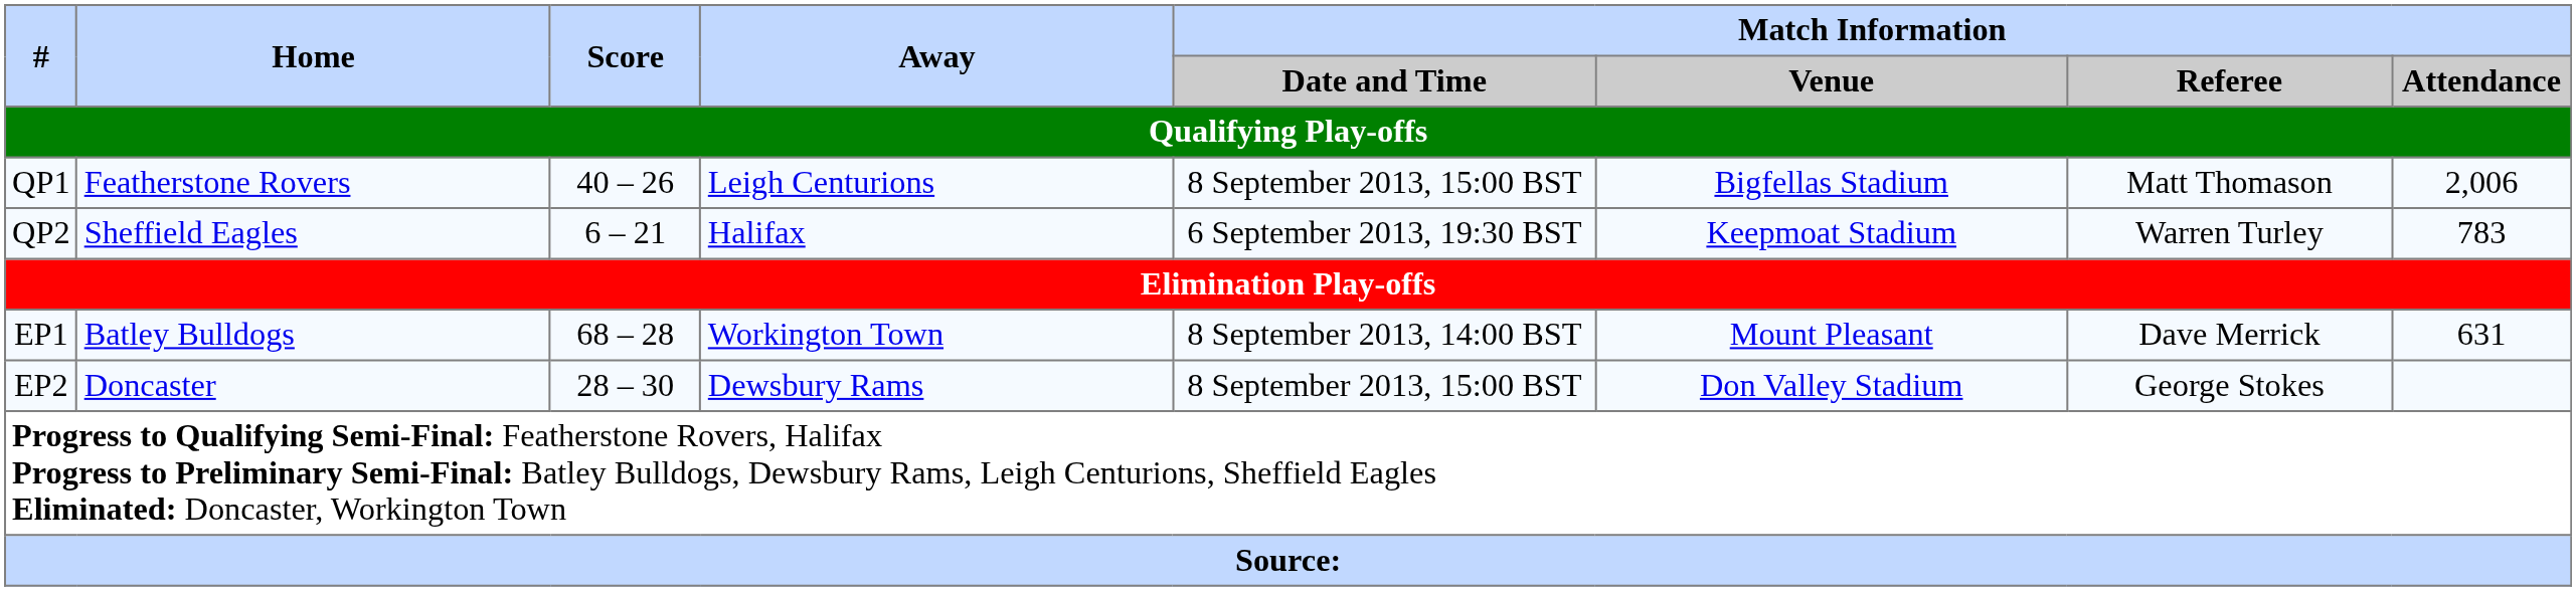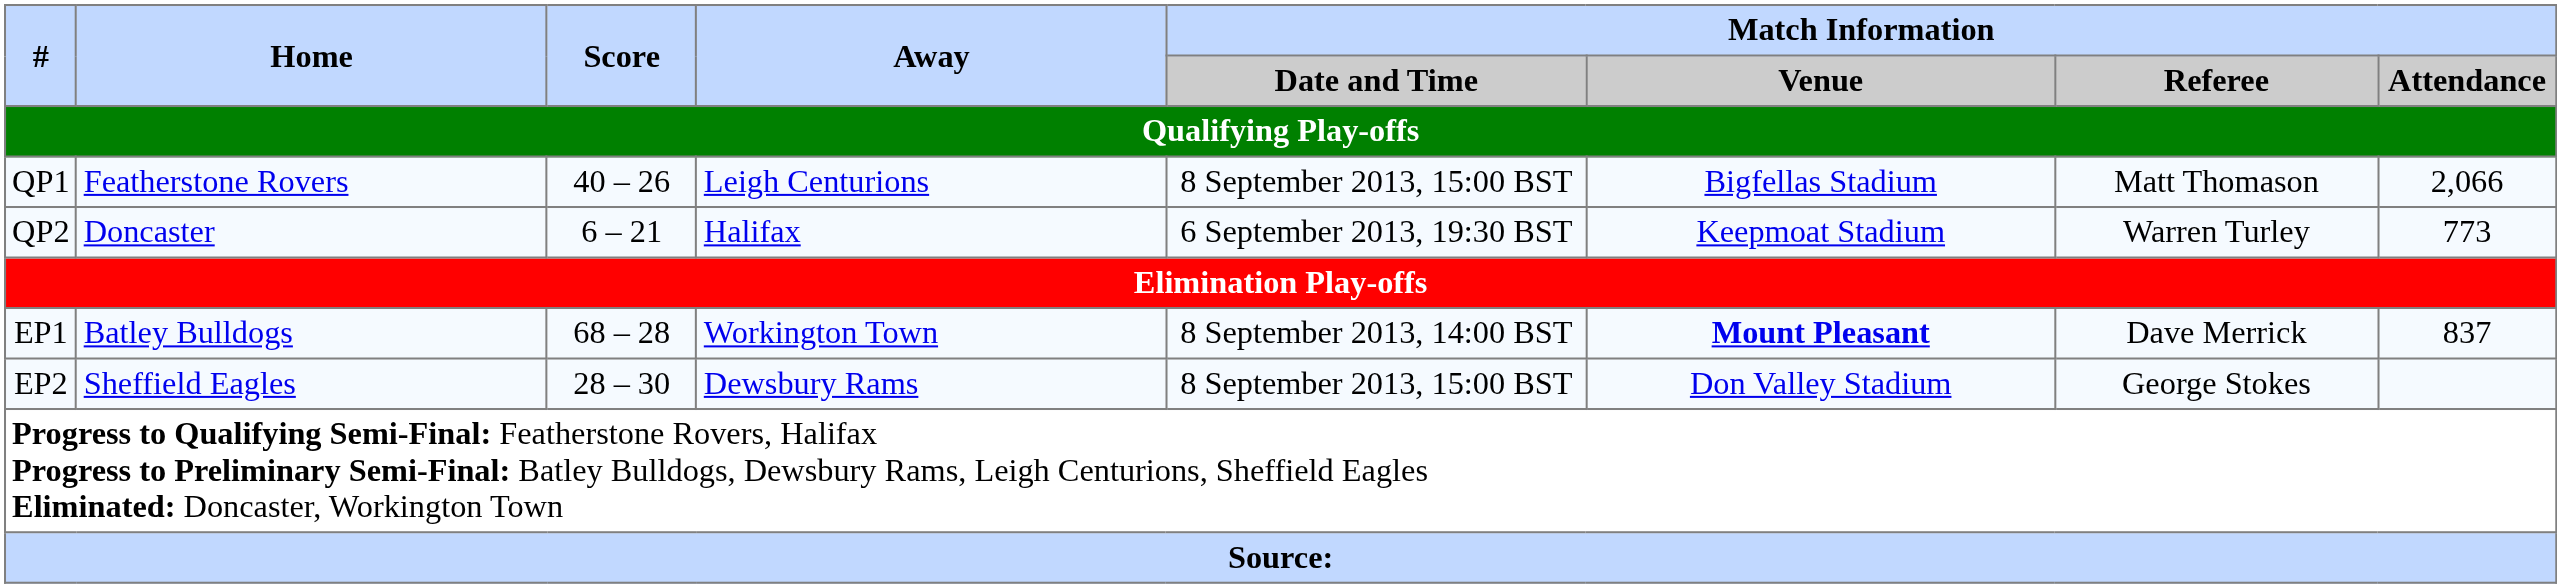 <table border=1 style="border-collapse:collapse; text-align:center;" cellpadding=3 cellspacing=0 width=100%>
 <tr bgcolor=#C1D8FF>
 <th rowspan=2>#</th>
 <th rowspan=2 width=19%>Home</th>
 <th rowspan=2 width=6%>Score</th>
 <th rowspan=2 width=19%>Away</th>
 <th colspan=6>Match Information</th>
 </tr>
 <tr bgcolor=#CCCCCC>
 <th width=17%>Date and Time</th>
 <th width=19%>Venue</th>
 <th width=13%>Referee</th>
 <th width=7%>Attendance</th>
 </tr>
 <tr>
 <td style="background:green; color:white" align=center colspan=9><strong>Qualifying Play-offs</strong></td>
 </tr>
 <tr bgcolor=#F5FAFF>
 <td>QP1</td>
 <td align=left> <a href='#'>Featherstone Rovers</a></td>
 <td>40 – 26</td>
 <td align=left> <a href='#'>Leigh Centurions</a></td>
 <td>8 September 2013, 15:00 BST</td>
 <td><a href='#'>Bigfellas Stadium</a></td>
 <td>Matt Thomason</td>
-<td>2,006</td>
+<td>2,066</td>
 </tr>
 <tr bgcolor=#F5FAFF>
 <td>QP2</td>
-<td align=left> <a href='#'>Sheffield Eagles</a></td>
+<td align=left> <a href='#'>Doncaster</a></td>
 <td>6 – 21</td>
 <td align=left> <a href='#'>Halifax</a></td>
 <td>6 September 2013, 19:30 BST</td>
 <td><a href='#'>Keepmoat Stadium</a></td>
 <td>Warren Turley</td>
-<td>783</td>
+<td>773</td>
 </tr>
 <tr>
 <td style="background:red; color:white" align=center colspan=9><strong>Elimination Play-offs</strong></td>
 </tr>
 <tr bgcolor=#F5FAFF>
 <td>EP1</td>
 <td align=left> <a href='#'>Batley Bulldogs</a></td>
 <td>68 – 28</td>
 <td align=left> <a href='#'>Workington Town</a></td>
 <td>8 September 2013, 14:00 BST</td>
-<td><a href='#'>Mount Pleasant</a></td>
+<td><strong><a href='#'>Mount Pleasant</a></strong></td>
 <td>Dave Merrick</td>
-<td>631</td>
+<td>837</td>
 </tr>
 <tr bgcolor=#F5FAFF>
 <td>EP2</td>
-<td align=left> <a href='#'>Doncaster</a></td>
+<td align=left> <a href='#'>Sheffield Eagles</a></td>
 <td>28 – 30</td>
 <td align=left> <a href='#'>Dewsbury Rams</a></td>
 <td>8 September 2013, 15:00 BST</td>
 <td><a href='#'>Don Valley Stadium</a></td>
 <td>George Stokes</td>
 <td></td>
 </tr>
 <tr>
 <td colspan="8" align="left"><strong>Progress to Qualifying Semi-Final:</strong> Featherstone Rovers, Halifax <br><strong>Progress to Preliminary Semi-Final:</strong> Batley Bulldogs, Dewsbury Rams, Leigh Centurions, Sheffield Eagles<br><strong>Eliminated:</strong> Doncaster, Workington Town</td>
 </tr>
 <tr bgcolor=#C1D8FF>
 <th colspan="10">Source:</th>
 </tr>
 </table>
